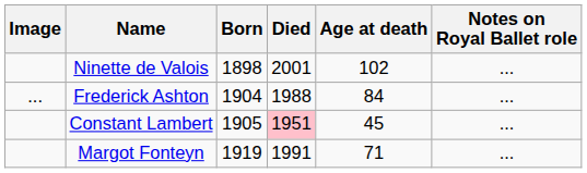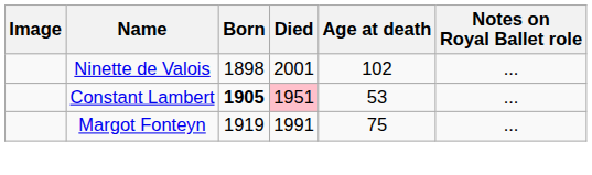 <table class="wikitable sortable" style="text-align:center">
 <tr>
 <th class="unsortable">Image</th>
 <th>Name</th>
 <th>Born</th>
 <th>Died</th>
 <th>Age at death</th>
 <th class="unsortable">Notes on<br>Royal Ballet role</th>
 </tr>
 <tr>
 <td></td>
 <td><a href='#'>Ninette de Valois</a></td>
 <td>1898</td>
 <td>2001</td>
 <td>102</td>
 <td>...</td>
 </tr>
 <tr>
-<td>...</td>
-<td><a href='#'>Frederick Ashton</a></td>
-<td>1904</td>
-<td>1988</td>
-<td>84</td>
-<td>...</td>
-</tr>
-<tr>
 <td></td>
 <td><a href='#'>Constant Lambert</a></td>
-<td>1905</td>
+<td><strong>1905</strong></td>
 <td style="background: pink;">1951</td>
-<td>45</td>
+<td>53</td>
 <td>...</td>
 </tr>
 <tr>
 <td></td>
 <td><a href='#'>Margot Fonteyn</a></td>
 <td>1919</td>
 <td>1991</td>
-<td>71</td>
+<td>75</td>
 <td>...</td>
 </tr>
 </table>
